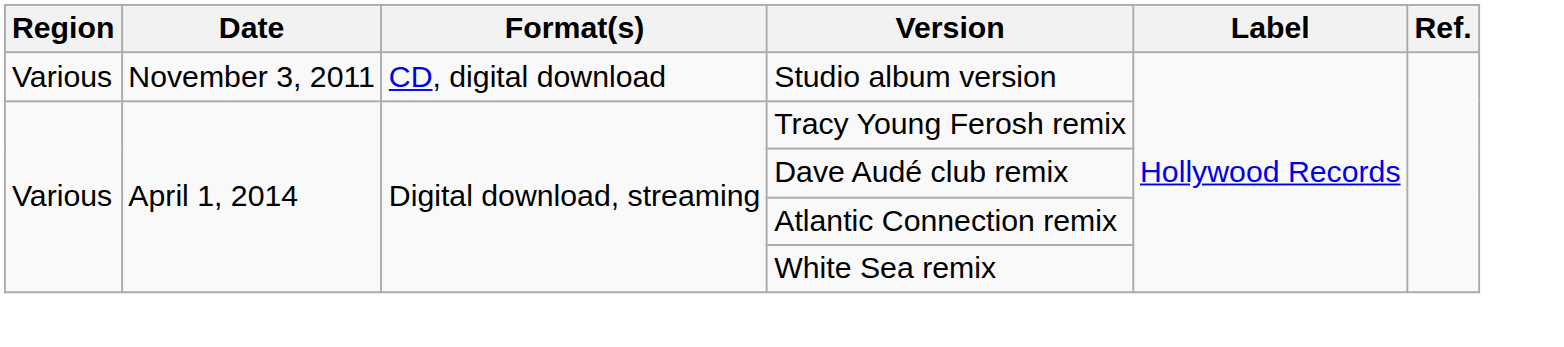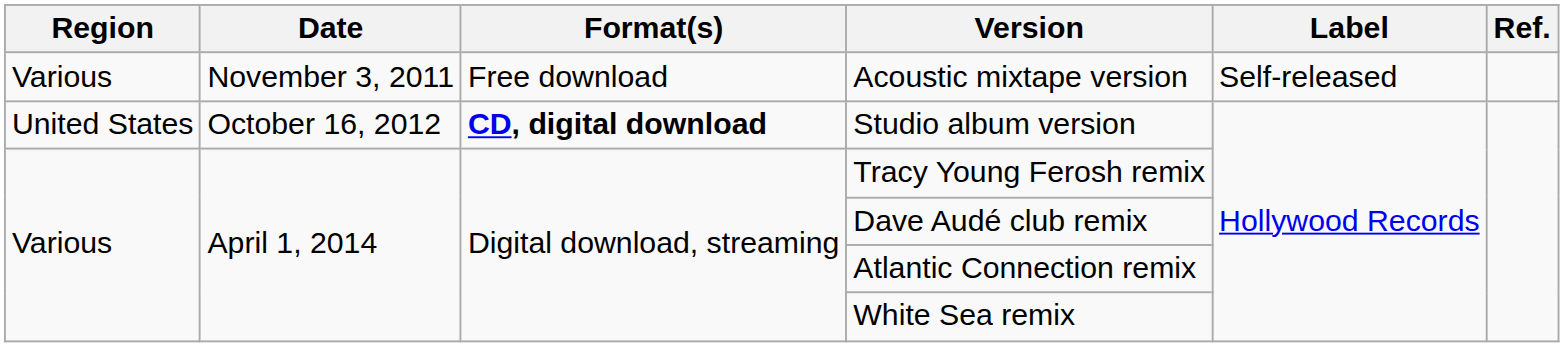 <table class="wikitable">
 <tr>
 <th>Region</th>
 <th>Date</th>
 <th>Format(s)</th>
 <th>Version</th>
 <th>Label</th>
 <th>Ref.</th>
 </tr>
 <tr>
 <td>Various</td>
 <td>November 3, 2011</td>
-<td><a href='#'>CD</a>, digital download</td>
+<td>Free download</td>
+<td>Acoustic mixtape version</td>
+<td>Self-released</td>
+<td></td>
+</tr>
+<tr>
+<td>United States</td>
+<td>October 16, 2012</td>
+<td><strong><a href='#'>CD</a>, digital download</strong></td>
 <td>Studio album version</td>
 <td rowspan="5"><a href='#'>Hollywood Records</a></td>
 <td rowspan="5"></td>
 </tr>
 <tr>
 <td rowspan="4">Various</td>
 <td rowspan="4">April 1, 2014</td>
 <td rowspan="4">Digital download, streaming</td>
 <td>Tracy Young Ferosh remix</td>
 </tr>
 <tr>
 <td>Dave Audé club remix</td>
 </tr>
 <tr>
 <td>Atlantic Connection remix</td>
 </tr>
 <tr>
 <td>White Sea remix</td>
 </tr>
 </table>
